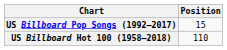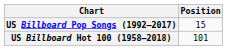 <table class="wikitable plainrowheaders">
 <tr>
 <th scope="col">Chart</th>
 <th scope="col">Position</th>
 </tr>
 <tr>
 <th scope="row">US <a href='#'><em>Billboard</em> Pop Songs</a> (1992–2017)</th>
 <td align="center">15</td>
 </tr>
 <tr>
 <th scope="row">US <em>Billboard</em> Hot 100 (1958–2018)</th>
-<td style="text-align:center;">110</td>
+<td style="text-align:center;">101</td>
 </tr>
 </table>
